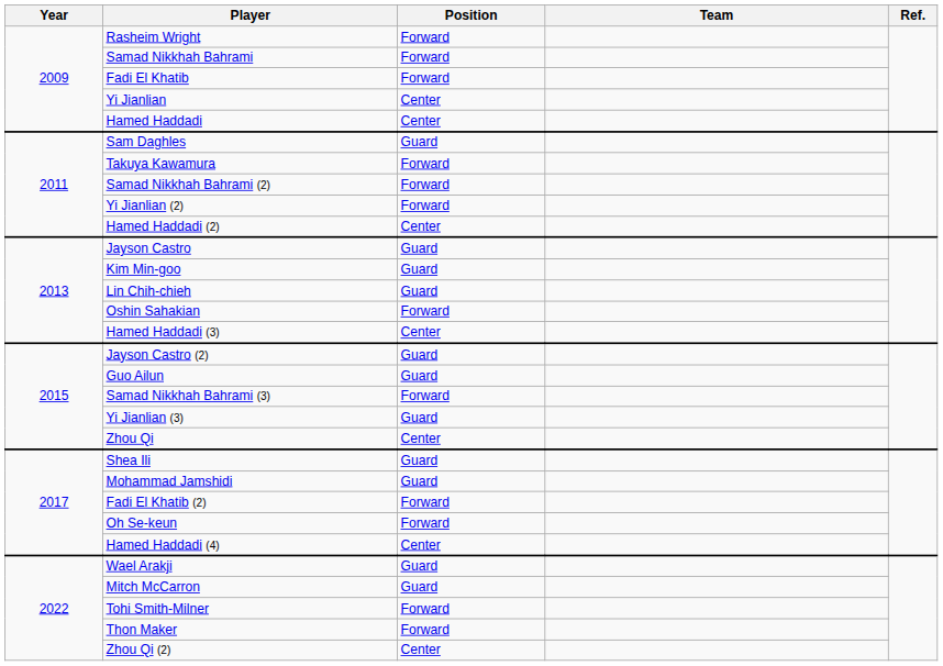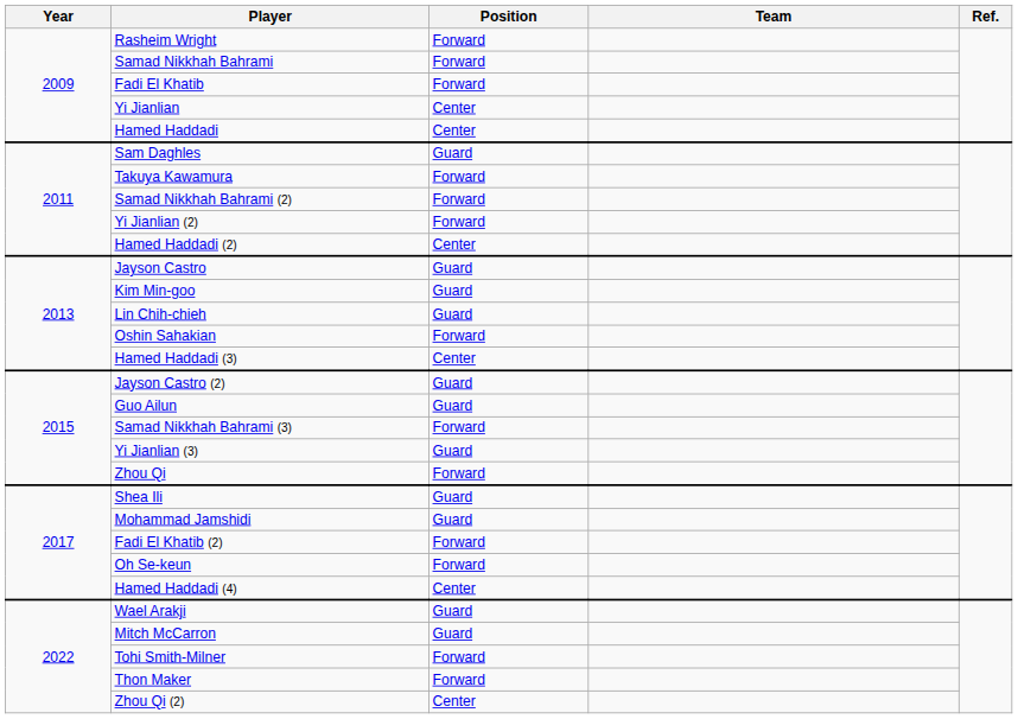 <table class="wikitable" style="width: 80%; text-align:center; font-size:90%">
 <tr>
 <th width=10%>Year</th>
 <th width=30%>Player</th>
 <th width=15%>Position</th>
 <th width=35%>Team</th>
 <th width=5%>Ref.</th>
 </tr>
 <tr>
 <td rowspan=5><a href='#'>2009</a></td>
 <td align=left><a href='#'>Rasheim Wright</a></td>
 <td align=left><a href='#'>Forward</a></td>
 <td align=left></td>
 <td rowspan=5></td>
 </tr>
 <tr>
 <td align=left><a href='#'>Samad Nikkhah Bahrami</a></td>
 <td align=left><a href='#'>Forward</a></td>
 <td align=left></td>
 </tr>
 <tr>
 <td align=left><a href='#'>Fadi El Khatib</a></td>
 <td align=left><a href='#'>Forward</a></td>
 <td align=left></td>
 </tr>
 <tr>
 <td align=left><a href='#'>Yi Jianlian</a></td>
 <td align=left><a href='#'>Center</a></td>
 <td align=left></td>
 </tr>
 <tr>
 <td align=left><a href='#'>Hamed Haddadi</a></td>
 <td align=left><a href='#'>Center</a></td>
 <td align=left></td>
 </tr>
 <tr style = "border-top:2px solid black;">
 <td rowspan=5><a href='#'>2011</a></td>
 <td align=left><a href='#'>Sam Daghles</a></td>
 <td align=left><a href='#'>Guard</a></td>
 <td align=left></td>
 <td rowspan=5></td>
 </tr>
 <tr>
 <td align=left><a href='#'>Takuya Kawamura</a></td>
 <td align=left><a href='#'>Forward</a></td>
 <td align=left></td>
 </tr>
 <tr>
 <td align=left><a href='#'>Samad Nikkhah Bahrami</a> <small>(2)</small></td>
 <td align=left><a href='#'>Forward</a></td>
 <td align=left></td>
 </tr>
 <tr>
 <td align=left><a href='#'>Yi Jianlian</a> <small>(2)</small></td>
 <td align=left><a href='#'>Forward</a></td>
 <td align=left></td>
 </tr>
 <tr>
 <td align=left><a href='#'>Hamed Haddadi</a> <small>(2)</small></td>
 <td align=left><a href='#'>Center</a></td>
 <td align=left></td>
 </tr>
 <tr style = "border-top:2px solid black;">
 <td rowspan=5><a href='#'>2013</a></td>
 <td align=left><a href='#'>Jayson Castro</a></td>
 <td align=left><a href='#'>Guard</a></td>
 <td align=left></td>
 <td rowspan=5></td>
 </tr>
 <tr>
 <td align=left><a href='#'>Kim Min-goo</a></td>
 <td align=left><a href='#'>Guard</a></td>
 <td align=left></td>
 </tr>
 <tr>
 <td align=left><a href='#'>Lin Chih-chieh</a></td>
 <td align=left><a href='#'>Guard</a></td>
 <td align=left></td>
 </tr>
 <tr>
 <td align=left><a href='#'>Oshin Sahakian</a></td>
 <td align=left><a href='#'>Forward</a></td>
 <td align=left></td>
 </tr>
 <tr>
 <td align=left><a href='#'>Hamed Haddadi</a> <small>(3)</small></td>
 <td align=left><a href='#'>Center</a></td>
 <td align=left></td>
 </tr>
 <tr style = "border-top:2px solid black;">
 <td rowspan=5><a href='#'>2015</a></td>
 <td align=left><a href='#'>Jayson Castro</a> <small>(2)</small></td>
 <td align=left><a href='#'>Guard</a></td>
 <td align=left></td>
 <td rowspan=5></td>
 </tr>
 <tr>
 <td align=left><a href='#'>Guo Ailun</a></td>
 <td align=left><a href='#'>Guard</a></td>
 <td align=left></td>
 </tr>
 <tr>
 <td align=left><a href='#'>Samad Nikkhah Bahrami</a> <small>(3)</small></td>
 <td align=left><a href='#'>Forward</a></td>
 <td align=left></td>
 </tr>
 <tr>
 <td align=left><a href='#'>Yi Jianlian</a> <small>(3)</small></td>
 <td align=left><a href='#'>Guard</a></td>
 <td align=left></td>
 </tr>
 <tr>
 <td align=left><a href='#'>Zhou Qi</a></td>
-<td align=left><a href='#'>Center</a></td>
+<td align=left><a href='#'>Forward</a></td>
 <td align=left></td>
 </tr>
 <tr style = "border-top:2px solid black;">
 <td rowspan=5><a href='#'>2017</a></td>
 <td align=left><a href='#'>Shea Ili</a></td>
 <td align=left><a href='#'>Guard</a></td>
 <td align=left></td>
 <td rowspan=5></td>
 </tr>
 <tr>
 <td align=left><a href='#'>Mohammad Jamshidi</a></td>
 <td align=left><a href='#'>Guard</a></td>
 <td align=left></td>
 </tr>
 <tr>
 <td align=left><a href='#'>Fadi El Khatib</a> <small>(2)</small></td>
 <td align=left><a href='#'>Forward</a></td>
 <td align=left></td>
 </tr>
 <tr>
 <td align=left><a href='#'>Oh Se-keun</a></td>
 <td align=left><a href='#'>Forward</a></td>
 <td align=left></td>
 </tr>
 <tr>
 <td align=left><a href='#'>Hamed Haddadi</a> <small>(4)</small></td>
 <td align=left><a href='#'>Center</a></td>
 <td align=left></td>
 </tr>
 <tr style = "border-top:2px solid black;">
 <td rowspan=5><a href='#'>2022</a></td>
 <td align=left><a href='#'>Wael Arakji</a></td>
 <td align=left><a href='#'>Guard</a></td>
 <td align=left></td>
 <td rowspan=5></td>
 </tr>
 <tr>
 <td align=left><a href='#'>Mitch McCarron</a></td>
 <td align=left><a href='#'>Guard</a></td>
 <td align=left></td>
 </tr>
 <tr>
 <td align=left><a href='#'>Tohi Smith-Milner</a></td>
 <td align=left><a href='#'>Forward</a></td>
 <td align=left></td>
 </tr>
 <tr>
 <td align=left><a href='#'>Thon Maker</a></td>
 <td align=left><a href='#'>Forward</a></td>
 <td align=left></td>
 </tr>
 <tr>
 <td align=left><a href='#'>Zhou Qi</a> <small>(2)</small></td>
 <td align=left><a href='#'>Center</a></td>
 <td align=left></td>
 </tr>
 </table>
